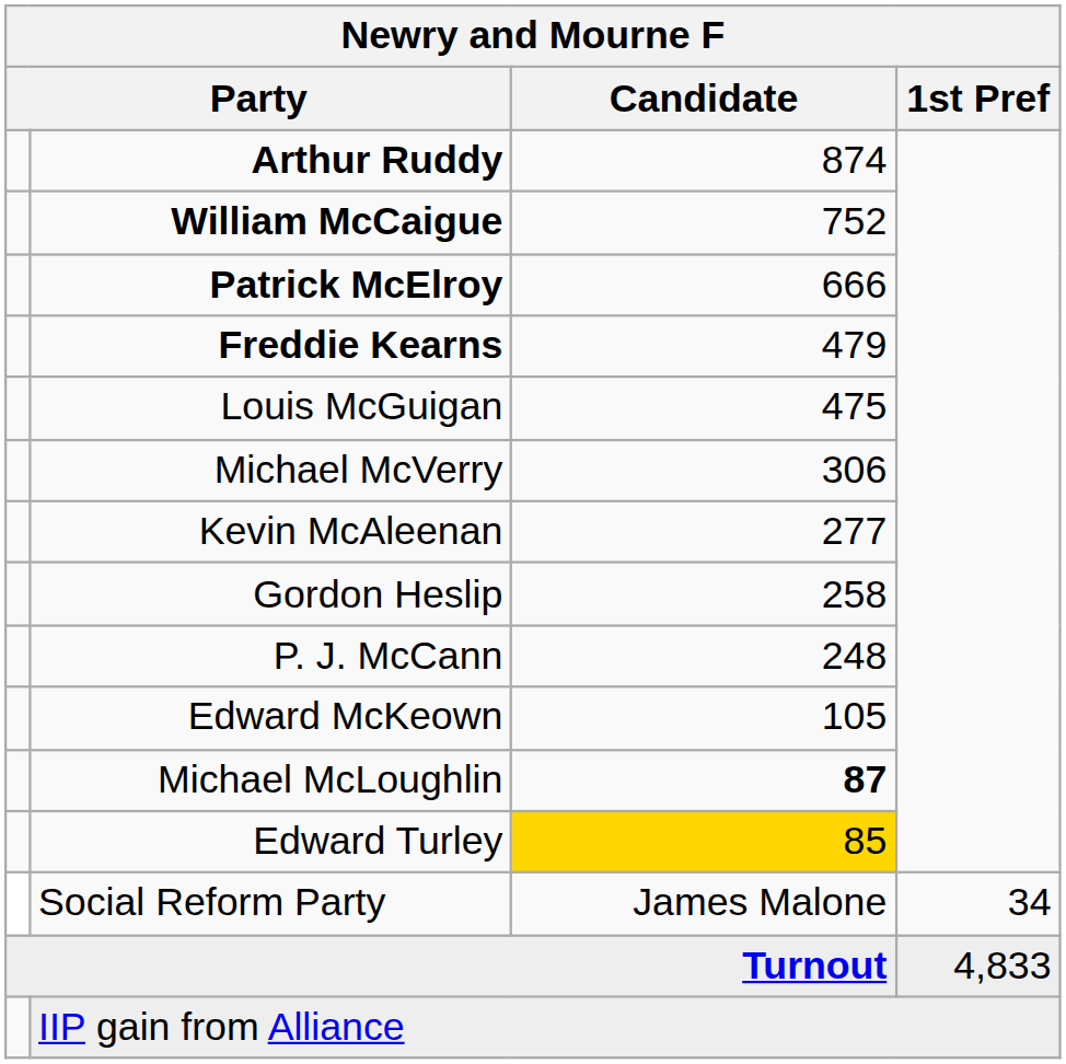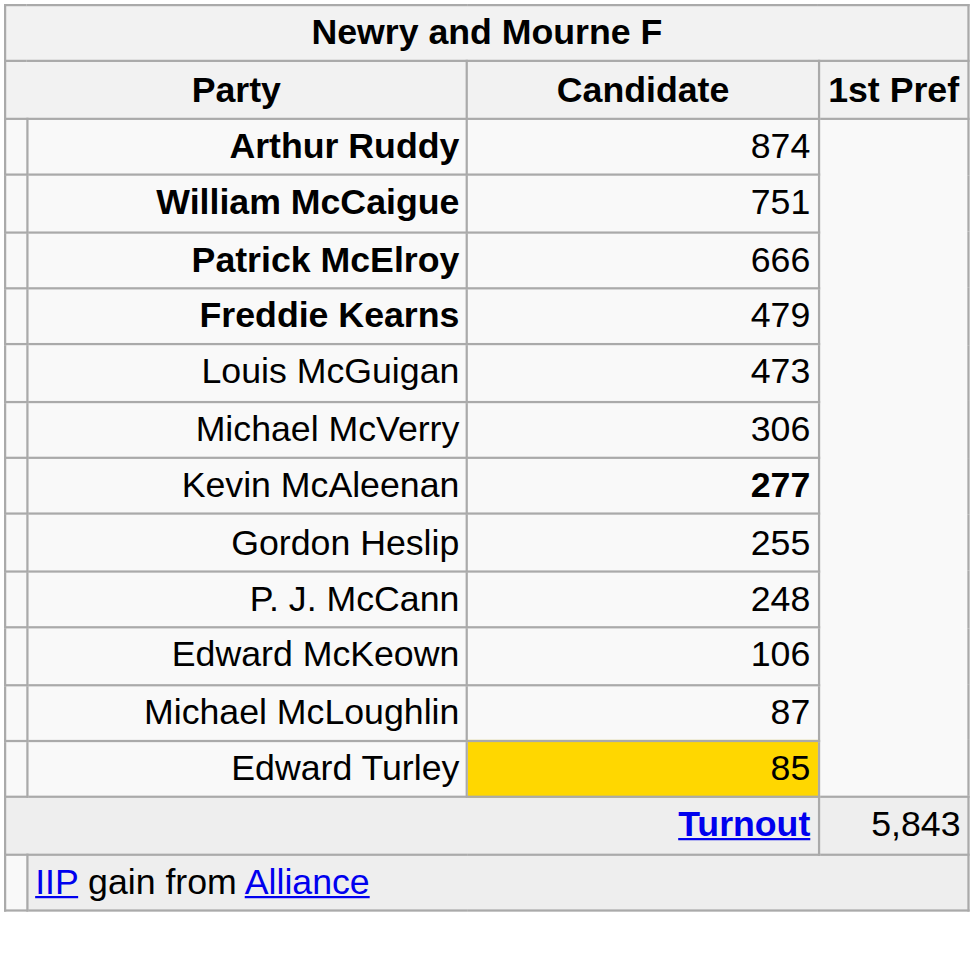 <table class="wikitable">
 <tr>
 <th colspan="4" align="center">Newry and Mourne F</th>
 </tr>
 <tr>
 <th colspan="2" align="center" width=200>Party</th>
 <th width=150>Candidate</th>
 <th width=60>1st Pref</th>
 </tr>
 <tr>
 <td></td>
 <td align="right"><strong>Arthur Ruddy</strong></td>
 <td align="right">874</td>
 </tr>
 <tr>
 <td></td>
 <td align="right"><strong>William McCaigue</strong></td>
-<td align="right">752</td>
+<td align="right">751</td>
 </tr>
 <tr>
 <td></td>
 <td align="right"><strong>Patrick McElroy</strong></td>
 <td align="right">666</td>
 </tr>
 <tr>
 <td></td>
 <td align="right"><strong>Freddie Kearns</strong></td>
 <td align="right">479</td>
 </tr>
 <tr>
 <td></td>
 <td align="right">Louis McGuigan</td>
-<td align="right">475</td>
+<td align="right">473</td>
 </tr>
 <tr>
 <td></td>
 <td align="right">Michael McVerry</td>
 <td align="right">306</td>
 </tr>
 <tr>
 <td></td>
 <td align="right">Kevin McAleenan</td>
-<td align="right">277</td>
+<td align="right"><strong>277</strong></td>
 </tr>
 <tr>
 <td></td>
 <td align="right">Gordon Heslip</td>
-<td align="right">258</td>
+<td align="right">255</td>
 </tr>
 <tr>
 <td></td>
 <td align="right">P. J. McCann</td>
 <td align="right">248</td>
 </tr>
 <tr>
 <td></td>
 <td align="right">Edward McKeown</td>
-<td align="right">105</td>
+<td align="right">106</td>
 </tr>
 <tr>
 <td></td>
 <td align="right">Michael McLoughlin</td>
-<td align="right"><strong>87</strong></td>
+<td align="right">87</td>
 </tr>
 <tr>
 <td></td>
 <td align="right">Edward Turley</td>
 <td align="right" style="background: gold;">85</td>
 </tr>
-<tr>
-<td style="background-color: #FFFFFF"></td>
-<td>Social Reform Party</td>
-<td align="right">James Malone</td>
-<td align="right">34</td>
-</tr>
 <tr bgcolor="EEEEEE">
 <td colspan=3 align="right"><strong><a href='#'>Turnout</a></strong></td>
-<td align="right">4,833</td>
+<td align="right">5,843</td>
 </tr>
 <tr>
 <td bgcolor=></td>
 <td colspan=3 bgcolor="EEEEEE"><a href='#'>IIP</a> gain from <a href='#'>Alliance</a></td>
 </tr>
 </table>
